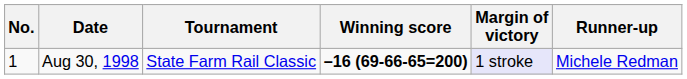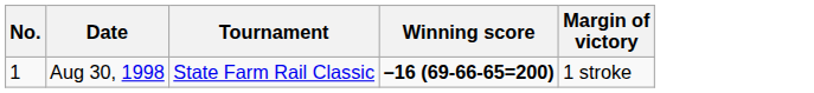 <table class="wikitable" style="font-size:95%;">
 <tr>
 <th>No.</th>
 <th>Date</th>
 <th>Tournament</th>
 <th>Winning score</th>
 <th>Margin of <br>victory</th>
-<th>Runner-up</th>
 </tr>
 <tr>
 <td>1</td>
 <td>Aug 30, <a href='#'>1998</a></td>
 <td><a href='#'>State Farm Rail Classic</a></td>
 <td><strong>–16 (69-66-65=200)</strong></td>
-<td style="background: lavender;">1 stroke</td>
-<td> <a href='#'>Michele Redman</a></td>
+<td>1 stroke</td>
 </tr>
 </table>
